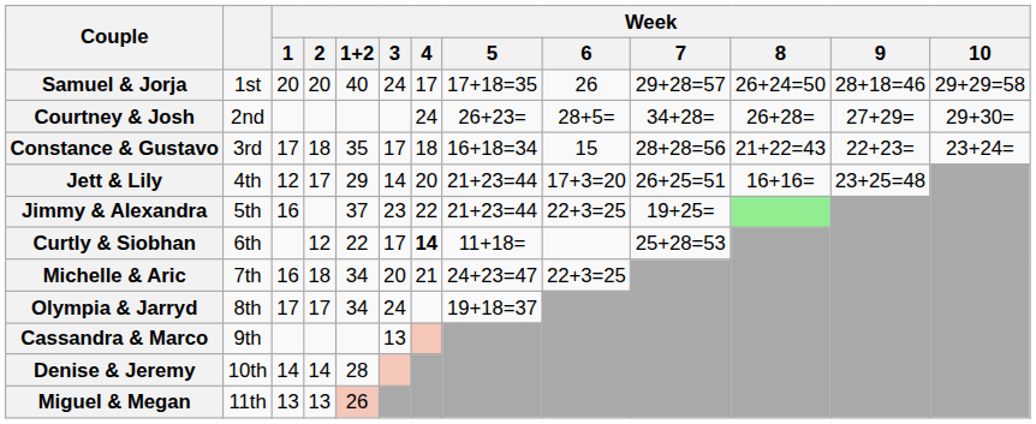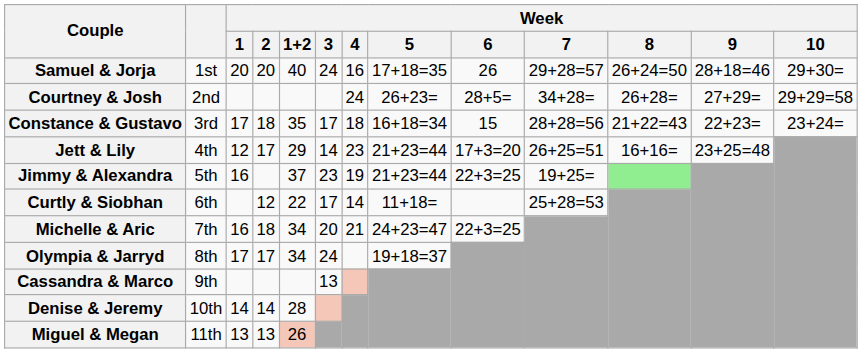 <table class="wikitable sortable" style="text-align:center; font-size:90%">
 <tr>
 <th rowspan="2" scope="col">Couple</th>
 <th rowspan="2" scope="col"></th>
 <th colspan="11">Week</th>
 </tr>
 <tr>
 <th scope="col">1</th>
 <th scope="col">2</th>
 <th scope="col">1+2</th>
 <th scope="col">3</th>
 <th scope="col">4</th>
 <th scope="col">5</th>
 <th scope="col">6</th>
 <th scope="col">7</th>
 <th scope="col">8</th>
 <th scope="col">9</th>
 <th scope="col">10</th>
 </tr>
 <tr>
 <th scope="row">Samuel & Jorja</th>
 <td>1st</td>
 <td>20</td>
 <td>20</td>
 <td>40</td>
 <td>24</td>
-<td>17</td>
+<td>16</td>
 <td>17+18=35</td>
 <td>26</td>
 <td>29+28=57</td>
 <td>26+24=50</td>
 <td>28+18=46</td>
-<td>29+29=58</td>
+<td>29+30=</td>
 </tr>
 <tr>
 <th scope="row">Courtney & Josh</th>
 <td>2nd</td>
 <td></td>
 <td></td>
 <td></td>
 <td></td>
 <td>24</td>
 <td>26+23=</td>
 <td>28+5=</td>
 <td>34+28=</td>
 <td>26+28=</td>
 <td>27+29=</td>
-<td>29+30=</td>
+<td>29+29=58</td>
 </tr>
 <tr>
 <th scope="row">Constance & Gustavo</th>
 <td>3rd</td>
 <td>17</td>
 <td>18</td>
 <td>35</td>
 <td>17</td>
 <td>18</td>
 <td>16+18=34</td>
 <td>15</td>
 <td>28+28=56</td>
 <td>21+22=43</td>
 <td>22+23=</td>
 <td>23+24=</td>
 </tr>
 <tr>
 <th scope="row">Jett & Lily</th>
 <td>4th</td>
 <td>12</td>
 <td>17</td>
 <td>29</td>
 <td>14</td>
-<td>20</td>
+<td>23</td>
 <td>21+23=44</td>
 <td>17+3=20</td>
 <td>26+25=51</td>
 <td>16+16=</td>
 <td>23+25=48</td>
 <td rowspan="8" bgcolor="A9A9A9"></td>
 </tr>
 <tr>
 <th scope="row">Jimmy & Alexandra</th>
 <td>5th</td>
 <td>16</td>
 <td></td>
 <td>37</td>
 <td>23</td>
-<td>22</td>
+<td>19</td>
 <td>21+23=44</td>
 <td>22+3=25</td>
 <td>19+25=</td>
 <td bgcolor="lightgreen"></td>
 <td rowspan="7" bgcolor="darkgray"></td>
 </tr>
 <tr>
 <th scope="row">Curtly & Siobhan</th>
 <td>6th</td>
 <td></td>
 <td>12</td>
 <td>22</td>
 <td>17</td>
-<td><strong>14</strong></td>
+<td>14</td>
 <td>11+18=</td>
 <td></td>
 <td>25+28=53</td>
 <td rowspan="6" bgcolor="darkgray"></td>
 </tr>
 <tr>
 <th scope="row">Michelle & Aric</th>
 <td>7th</td>
 <td>16</td>
 <td>18</td>
 <td>34</td>
 <td>20</td>
 <td>21</td>
 <td>24+23=47</td>
 <td>22+3=25</td>
 <td rowspan="5" bgcolor="darkgray"></td>
 </tr>
 <tr>
 <th scope="row">Olympia & Jarryd</th>
 <td>8th</td>
 <td>17</td>
 <td>17</td>
 <td>34</td>
 <td>24</td>
 <td></td>
 <td>19+18=37</td>
 <td rowspan="4" bgcolor="darkgray"></td>
 </tr>
 <tr>
 <th scope="row">Cassandra & Marco</th>
 <td>9th</td>
 <td></td>
 <td></td>
 <td></td>
 <td>13</td>
 <td bgcolor="f4c7b8"></td>
 <td rowspan="3" bgcolor="darkgray"></td>
 </tr>
 <tr>
 <th scope="row">Denise & Jeremy</th>
 <td>10th</td>
 <td>14</td>
 <td>14</td>
 <td>28</td>
 <td bgcolor="f4c7b8"></td>
 <td rowspan="2" bgcolor="darkgray"></td>
 </tr>
 <tr>
 <th scope="row">Miguel & Megan</th>
 <td>11th</td>
 <td>13</td>
 <td>13</td>
 <td bgcolor="f4c7b8">26</td>
 <td bgcolor="darkgray"></td>
 </tr>
 </table>
